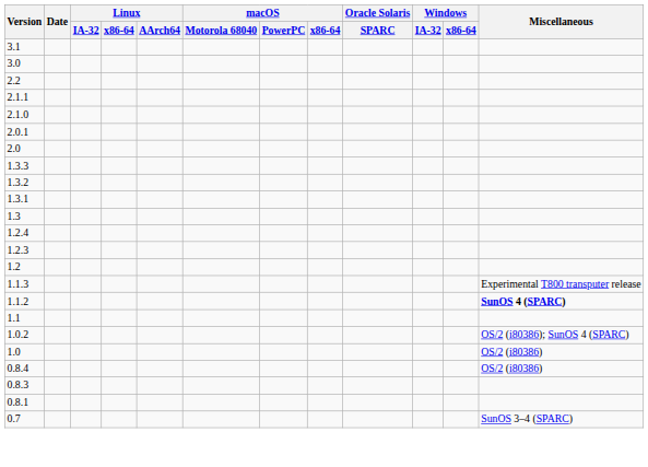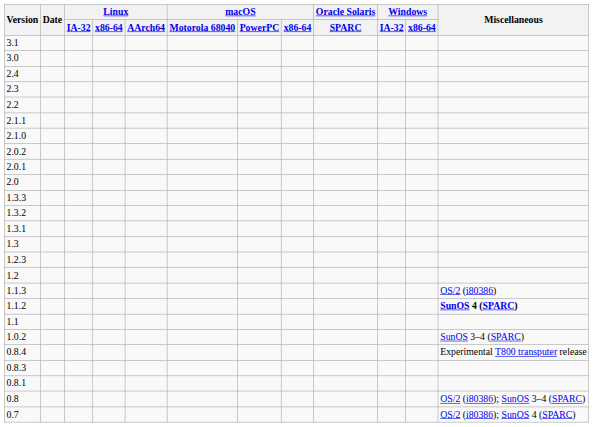 <table class="wikitable sortable">
 <tr>
 <th rowspan=2>Version</th>
 <th rowspan=2>Date</th>
 <th colspan=3><a href='#'>Linux</a></th>
 <th colspan=3><a href='#'>macOS</a></th>
 <th><a href='#'>Oracle Solaris</a></th>
 <th colspan=2><a href='#'>Windows</a></th>
 <th rowspan=2>Miscellaneous</th>
 </tr>
 <tr>
 <th><a href='#'>IA-32</a></th>
 <th><a href='#'>x86-64</a></th>
 <th><a href='#'>AArch64</a></th>
 <th><a href='#'>Motorola 68040</a></th>
 <th><a href='#'>PowerPC</a></th>
 <th><a href='#'>x86-64</a></th>
 <th><a href='#'>SPARC</a></th>
 <th><a href='#'>IA-32</a></th>
 <th><a href='#'>x86-64</a></th>
 </tr>
 <tr>
 <td>3.1</td>
 <td></td>
 <td></td>
 <td></td>
 <td></td>
 <td></td>
 <td></td>
 <td></td>
 <td></td>
 <td></td>
 <td></td>
 <td></td>
 </tr>
 <tr>
 <td>3.0</td>
 <td></td>
 <td></td>
 <td></td>
 <td></td>
 <td></td>
 <td></td>
 <td></td>
 <td></td>
 <td></td>
 <td></td>
 <td></td>
 </tr>
 <tr>
+<td>2.4</td>
+<td></td>
+<td></td>
+<td></td>
+<td></td>
+<td></td>
+<td></td>
+<td></td>
+<td></td>
+<td></td>
+<td></td>
+<td></td>
+</tr>
+<tr>
+<td>2.3</td>
+<td></td>
+<td></td>
+<td></td>
+<td></td>
+<td></td>
+<td></td>
+<td></td>
+<td></td>
+<td></td>
+<td></td>
+<td></td>
+</tr>
+<tr>
 <td>2.2</td>
 <td></td>
 <td></td>
 <td></td>
 <td></td>
 <td></td>
 <td></td>
 <td></td>
 <td></td>
 <td></td>
 <td></td>
 <td></td>
 </tr>
 <tr>
 <td>2.1.1</td>
 <td></td>
 <td></td>
 <td></td>
 <td></td>
 <td></td>
 <td></td>
 <td></td>
 <td></td>
 <td></td>
 <td></td>
 <td></td>
 </tr>
 <tr>
 <td>2.1.0</td>
+<td></td>
+<td></td>
+<td></td>
+<td></td>
+<td></td>
+<td></td>
+<td></td>
+<td></td>
+<td></td>
+<td></td>
+<td></td>
+</tr>
+<tr>
+<td>2.0.2</td>
 <td></td>
 <td></td>
 <td></td>
 <td></td>
 <td></td>
 <td></td>
 <td></td>
 <td></td>
 <td></td>
 <td></td>
 <td></td>
 </tr>
 <tr>
 <td>2.0.1</td>
 <td></td>
 <td></td>
 <td></td>
 <td></td>
 <td></td>
 <td></td>
 <td></td>
 <td></td>
 <td></td>
 <td></td>
 <td></td>
 </tr>
 <tr>
 <td>2.0</td>
 <td></td>
 <td></td>
 <td></td>
 <td></td>
 <td></td>
 <td></td>
 <td></td>
 <td></td>
 <td></td>
 <td></td>
 <td></td>
 </tr>
 <tr>
 <td>1.3.3</td>
 <td></td>
 <td></td>
 <td></td>
 <td></td>
 <td></td>
 <td></td>
 <td></td>
 <td></td>
 <td></td>
 <td></td>
 <td></td>
 </tr>
 <tr>
 <td>1.3.2</td>
 <td></td>
 <td></td>
 <td></td>
 <td></td>
 <td></td>
 <td></td>
 <td></td>
 <td></td>
 <td></td>
 <td></td>
 <td></td>
 </tr>
 <tr>
 <td>1.3.1</td>
 <td></td>
 <td></td>
 <td></td>
 <td></td>
 <td></td>
 <td></td>
 <td></td>
 <td></td>
 <td></td>
 <td></td>
 <td></td>
 </tr>
 <tr>
 <td>1.3</td>
 <td></td>
 <td></td>
 <td></td>
 <td></td>
 <td></td>
 <td></td>
 <td></td>
 <td></td>
 <td></td>
 <td></td>
 <td></td>
 </tr>
 <tr>
-<td>1.2.4</td>
-<td></td>
-<td></td>
-<td></td>
-<td></td>
-<td></td>
-<td></td>
-<td></td>
-<td></td>
-<td></td>
-<td></td>
-<td></td>
-</tr>
-<tr>
 <td>1.2.3</td>
 <td></td>
 <td></td>
 <td></td>
 <td></td>
 <td></td>
 <td></td>
 <td></td>
 <td></td>
 <td></td>
 <td></td>
 <td></td>
 </tr>
 <tr>
 <td>1.2</td>
 <td></td>
 <td></td>
 <td></td>
 <td></td>
 <td></td>
 <td></td>
 <td></td>
 <td></td>
 <td></td>
 <td></td>
 <td></td>
 </tr>
 <tr>
 <td>1.1.3</td>
 <td></td>
 <td></td>
 <td></td>
 <td></td>
 <td></td>
 <td></td>
 <td></td>
 <td></td>
 <td></td>
 <td></td>
-<td>Experimental <a href='#'>T800 transputer</a> release</td>
+<td><a href='#'>OS/2</a> (<a href='#'>i80386</a>)</td>
 </tr>
 <tr>
 <td>1.1.2</td>
 <td></td>
 <td></td>
 <td></td>
 <td></td>
 <td></td>
 <td></td>
 <td></td>
 <td></td>
 <td></td>
 <td></td>
 <td><strong><a href='#'>SunOS</a> 4 (<a href='#'>SPARC</a>)</strong></td>
 </tr>
 <tr>
 <td>1.1</td>
 <td></td>
 <td></td>
 <td></td>
 <td></td>
 <td></td>
 <td></td>
 <td></td>
 <td></td>
 <td></td>
 <td></td>
 <td></td>
 </tr>
 <tr>
 <td>1.0.2</td>
 <td></td>
 <td></td>
 <td></td>
 <td></td>
 <td></td>
 <td></td>
 <td></td>
 <td></td>
 <td></td>
 <td></td>
-<td><a href='#'>OS/2</a> (<a href='#'>i80386</a>); <a href='#'>SunOS</a> 4 (<a href='#'>SPARC</a>)</td>
-</tr>
-<tr>
-<td>1.0</td>
-<td></td>
-<td></td>
-<td></td>
-<td></td>
-<td></td>
-<td></td>
-<td></td>
-<td></td>
-<td></td>
-<td></td>
-<td><a href='#'>OS/2</a> (<a href='#'>i80386</a>)</td>
+<td><a href='#'>SunOS</a> 3–4 (<a href='#'>SPARC</a>)</td>
 </tr>
 <tr>
 <td>0.8.4</td>
 <td></td>
 <td></td>
 <td></td>
 <td></td>
 <td></td>
 <td></td>
 <td></td>
 <td></td>
 <td></td>
 <td></td>
-<td><a href='#'>OS/2</a> (<a href='#'>i80386</a>)</td>
+<td>Experimental <a href='#'>T800 transputer</a> release</td>
 </tr>
 <tr>
 <td>0.8.3</td>
 <td></td>
 <td></td>
 <td></td>
 <td></td>
 <td></td>
 <td></td>
 <td></td>
 <td></td>
 <td></td>
 <td></td>
 <td></td>
 </tr>
 <tr>
 <td>0.8.1</td>
 <td></td>
 <td></td>
 <td></td>
 <td></td>
 <td></td>
 <td></td>
 <td></td>
 <td></td>
 <td></td>
 <td></td>
 <td></td>
 </tr>
 <tr>
+<td>0.8</td>
+<td></td>
+<td></td>
+<td></td>
+<td></td>
+<td></td>
+<td></td>
+<td></td>
+<td></td>
+<td></td>
+<td></td>
+<td><a href='#'>OS/2</a> (<a href='#'>i80386</a>); <a href='#'>SunOS</a> 3–4 (<a href='#'>SPARC</a>)</td>
+</tr>
+<tr>
 <td>0.7</td>
 <td></td>
 <td></td>
 <td></td>
 <td></td>
 <td></td>
 <td></td>
 <td></td>
 <td></td>
 <td></td>
 <td></td>
-<td><a href='#'>SunOS</a> 3–4 (<a href='#'>SPARC</a>)</td>
+<td><a href='#'>OS/2</a> (<a href='#'>i80386</a>); <a href='#'>SunOS</a> 4 (<a href='#'>SPARC</a>)</td>
 </tr>
 </table>
